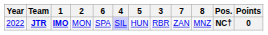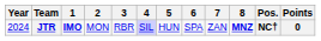 <table class="wikitable" border="1" style="text-align:center; font-size:85%;">
 <tr>
 <th>Year</th>
 <th>Team</th>
 <th>1</th>
 <th>2</th>
-<th>6</th>
+<th>3</th>
 <th>4</th>
 <th>5</th>
-<th>3</th>
+<th>6</th>
 <th>7</th>
 <th>8</th>
 <th>Pos.</th>
 <th>Points</th>
 </tr>
 <tr>
-<td><a href='#'>2022</a></td>
+<td><a href='#'>2024</a></td>
 <th nowrap=""><a href='#'>JTR</a></th>
 <td style="background:#;"><strong><a href='#'>IMO</a><br></strong></td>
 <td style="background:#;"><a href='#'>MON</a><br></td>
-<td style="background:#;"><a href='#'>SPA</a><br></td>
+<td style="background:#;"><a href='#'>RBR</a><br></td>
 <td style="background:#CFCFFF;"><a href='#'>SIL</a><br></td>
 <td style="background:#;"><a href='#'>HUN</a><br></td>
-<td style="background:#;"><a href='#'>RBR</a><br></td>
+<td style="background:#;"><a href='#'>SPA</a><br></td>
 <td style="background:#;"><a href='#'>ZAN</a><br></td>
-<td style="background:#;"><a href='#'>MNZ</a><br></td>
+<td style="background:#;"><strong><a href='#'>MNZ</a><br></strong></td>
 <th>NC†</th>
 <th>0</th>
 </tr>
 </table>
